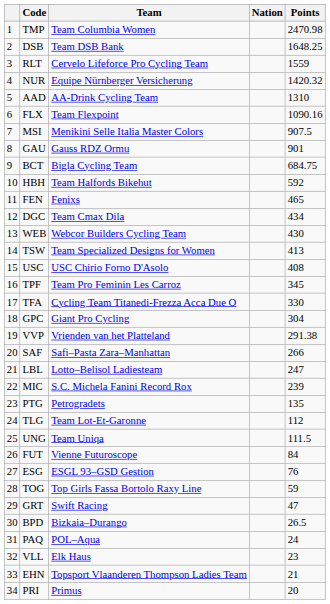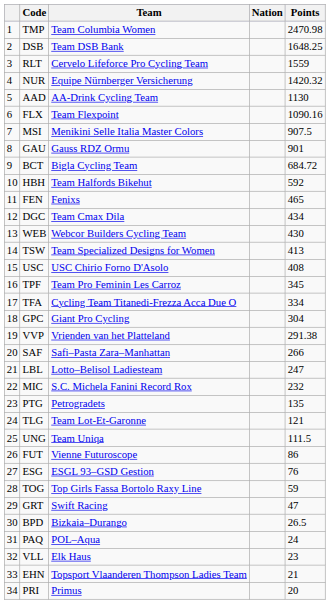 <table class="wikitable sortable">
 <tr style=background:#ccccff;>
 <th></th>
 <th>Code</th>
 <th>Team</th>
 <th>Nation</th>
 <th>Points</th>
 </tr>
 <tr>
 <td>1</td>
 <td>TMP</td>
 <td><a href='#'>Team Columbia Women</a></td>
 <td></td>
 <td>2470.98</td>
 </tr>
 <tr>
 <td>2</td>
 <td>DSB</td>
 <td><a href='#'>Team DSB Bank</a></td>
 <td></td>
 <td>1648.25</td>
 </tr>
 <tr>
 <td>3</td>
 <td>RLT</td>
 <td><a href='#'>Cervelo Lifeforce Pro Cycling Team</a></td>
 <td></td>
 <td>1559</td>
 </tr>
 <tr>
 <td>4</td>
 <td>NUR</td>
 <td><a href='#'>Equipe Nürnberger Versicherung</a></td>
 <td></td>
 <td>1420.32</td>
 </tr>
 <tr>
 <td>5</td>
 <td>AAD</td>
 <td><a href='#'>AA-Drink Cycling Team</a></td>
 <td></td>
-<td>1310</td>
+<td>1130</td>
 </tr>
 <tr>
 <td>6</td>
 <td>FLX</td>
 <td><a href='#'>Team Flexpoint</a></td>
 <td></td>
 <td>1090.16</td>
 </tr>
 <tr>
 <td>7</td>
 <td>MSI</td>
 <td><a href='#'>Menikini Selle Italia Master Colors</a></td>
 <td></td>
 <td>907.5</td>
 </tr>
 <tr>
 <td>8</td>
 <td>GAU</td>
 <td><a href='#'>Gauss RDZ Ormu</a></td>
 <td></td>
 <td>901</td>
 </tr>
 <tr>
 <td>9</td>
 <td>BCT</td>
 <td><a href='#'>Bigla Cycling Team</a></td>
 <td></td>
-<td>684.75</td>
+<td>684.72</td>
 </tr>
 <tr>
 <td>10</td>
 <td>HBH</td>
 <td><a href='#'>Team Halfords Bikehut</a></td>
 <td></td>
 <td>592</td>
 </tr>
 <tr>
 <td>11</td>
 <td>FEN</td>
 <td><a href='#'>Fenixs</a></td>
 <td></td>
 <td>465</td>
 </tr>
 <tr>
 <td>12</td>
 <td>DGC</td>
 <td><a href='#'>Team Cmax Dila</a></td>
 <td></td>
 <td>434</td>
 </tr>
 <tr>
 <td>13</td>
 <td>WEB</td>
 <td><a href='#'>Webcor Builders Cycling Team</a></td>
 <td></td>
 <td>430</td>
 </tr>
 <tr>
 <td>14</td>
 <td>TSW</td>
 <td><a href='#'>Team Specialized Designs for Women</a></td>
 <td></td>
 <td>413</td>
 </tr>
 <tr>
 <td>15</td>
 <td>USC</td>
 <td><a href='#'>USC Chirio Forno D'Asolo</a></td>
 <td></td>
 <td>408</td>
 </tr>
 <tr>
 <td>16</td>
 <td>TPF</td>
 <td><a href='#'>Team Pro Feminin Les Carroz</a></td>
 <td></td>
 <td>345</td>
 </tr>
 <tr>
 <td>17</td>
 <td>TFA</td>
 <td><a href='#'>Cycling Team Titanedi-Frezza Acca Due O</a></td>
 <td></td>
-<td>330</td>
+<td>334</td>
 </tr>
 <tr>
 <td>18</td>
 <td>GPC</td>
 <td><a href='#'>Giant Pro Cycling</a></td>
 <td></td>
 <td>304</td>
 </tr>
 <tr>
 <td>19</td>
 <td>VVP</td>
 <td><a href='#'>Vrienden van het Platteland</a></td>
 <td></td>
 <td>291.38</td>
 </tr>
 <tr>
 <td>20</td>
 <td>SAF</td>
 <td><a href='#'>Safi–Pasta Zara–Manhattan</a></td>
 <td></td>
 <td>266</td>
 </tr>
 <tr>
 <td>21</td>
 <td>LBL</td>
 <td><a href='#'>Lotto–Belisol Ladiesteam</a></td>
 <td></td>
 <td>247</td>
 </tr>
 <tr>
 <td>22</td>
 <td>MIC</td>
 <td><a href='#'>S.C. Michela Fanini Record Rox</a></td>
 <td></td>
-<td>239</td>
+<td>232</td>
 </tr>
 <tr>
 <td>23</td>
 <td>PTG</td>
 <td><a href='#'>Petrogradets</a></td>
 <td></td>
 <td>135</td>
 </tr>
 <tr>
 <td>24</td>
 <td>TLG</td>
 <td><a href='#'>Team Lot-Et-Garonne</a></td>
 <td></td>
-<td>112</td>
+<td>121</td>
 </tr>
 <tr>
 <td>25</td>
 <td>UNG</td>
 <td><a href='#'>Team Uniqa</a></td>
 <td></td>
 <td>111.5</td>
 </tr>
 <tr>
 <td>26</td>
 <td>FUT</td>
 <td><a href='#'>Vienne Futuroscope</a></td>
 <td></td>
-<td>84</td>
+<td>86</td>
 </tr>
 <tr>
 <td>27</td>
 <td>ESG</td>
 <td><a href='#'>ESGL 93–GSD Gestion</a></td>
 <td></td>
 <td>76</td>
 </tr>
 <tr>
 <td>28</td>
 <td>TOG</td>
 <td><a href='#'>Top Girls Fassa Bortolo Raxy Line</a></td>
 <td></td>
 <td>59</td>
 </tr>
 <tr>
 <td>29</td>
 <td>GRT</td>
 <td><a href='#'>Swift Racing</a></td>
 <td></td>
 <td>47</td>
 </tr>
 <tr>
 <td>30</td>
 <td>BPD</td>
 <td><a href='#'>Bizkaia–Durango</a></td>
 <td></td>
 <td>26.5</td>
 </tr>
 <tr>
 <td>31</td>
 <td>PAQ</td>
 <td><a href='#'>POL–Aqua</a></td>
 <td></td>
 <td>24</td>
 </tr>
 <tr>
 <td>32</td>
 <td>VLL</td>
 <td><a href='#'>Elk Haus</a></td>
 <td></td>
 <td>23</td>
 </tr>
 <tr>
 <td>33</td>
 <td>EHN</td>
 <td><a href='#'>Topsport Vlaanderen Thompson Ladies Team</a></td>
 <td></td>
 <td>21</td>
 </tr>
 <tr>
 <td>34</td>
 <td>PRI</td>
 <td><a href='#'>Primus</a></td>
 <td></td>
 <td>20</td>
 </tr>
 </table>
